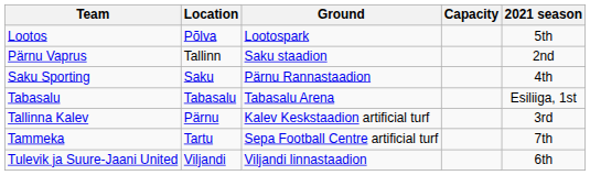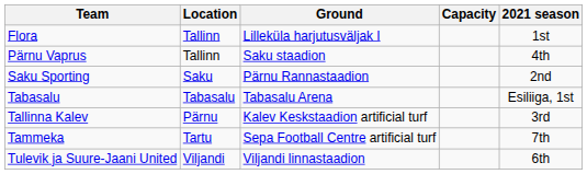 <table class="wikitable sortable">
 <tr>
 <th>Team</th>
 <th>Location</th>
 <th>Ground</th>
 <th>Capacity</th>
 <th data-sort-type=number>2021 season</th>
 </tr>
 <tr>
-<td align=left><a href='#'>Lootos</a></td>
-<td><a href='#'>Põlva</a></td>
-<td><a href='#'>Lootospark</a></td>
+<td align=left><a href='#'>Flora</a></td>
+<td><a href='#'>Tallinn</a></td>
+<td><a href='#'>Lilleküla harjutusväljak I</a></td>
 <td align=center></td>
-<td align=center>5th</td>
+<td align=center>1st</td>
 </tr>
 <tr>
 <td align=left><a href='#'>Pärnu Vaprus</a></td>
 <td>Tallinn</td>
 <td><a href='#'>Saku staadion</a></td>
 <td align=center></td>
-<td align=center>2nd</td>
+<td align=center>4th</td>
 </tr>
 <tr>
 <td align=left><a href='#'>Saku Sporting</a></td>
 <td><a href='#'>Saku</a></td>
 <td><a href='#'>Pärnu Rannastaadion</a></td>
 <td></td>
-<td align=center>4th</td>
+<td align=center>2nd</td>
 </tr>
 <tr>
 <td align=left><a href='#'>Tabasalu</a></td>
 <td><a href='#'>Tabasalu</a></td>
 <td><a href='#'>Tabasalu Arena</a></td>
 <td></td>
 <td align=center>Esiliiga, 1st</td>
 </tr>
 <tr>
 <td align=left><a href='#'>Tallinna Kalev</a></td>
 <td><a href='#'>Pärnu</a></td>
 <td><a href='#'>Kalev Keskstaadion</a> artificial turf</td>
 <td align=center></td>
 <td align=center>3rd</td>
 </tr>
 <tr>
 <td align=left><a href='#'>Tammeka</a></td>
 <td><a href='#'>Tartu</a></td>
 <td><a href='#'>Sepa Football Centre</a> artificial turf</td>
 <td align=center></td>
 <td align=center>7th</td>
 </tr>
 <tr>
 <td align=left><a href='#'>Tulevik ja Suure-Jaani United</a></td>
 <td><a href='#'>Viljandi</a></td>
 <td><a href='#'>Viljandi linnastaadion</a></td>
 <td align=center></td>
 <td align=center>6th</td>
 </tr>
 </table>
